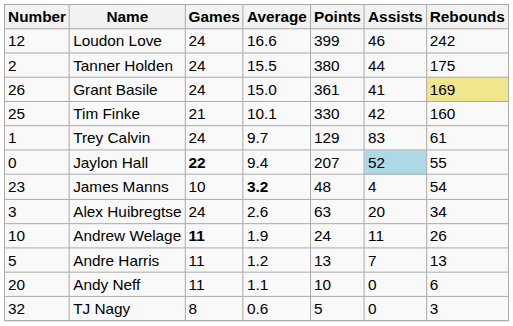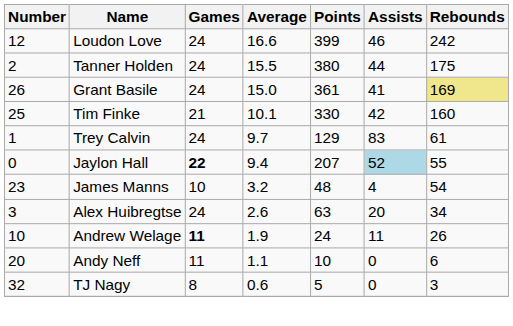 <table class="wikitable" style="font-size: 95%;">
 <tr>
 <th>Number</th>
 <th>Name</th>
 <th>Games</th>
 <th>Average</th>
 <th>Points</th>
 <th>Assists</th>
 <th>Rebounds</th>
 </tr>
 <tr>
 <td>12</td>
 <td>Loudon Love</td>
 <td>24</td>
 <td>16.6</td>
 <td>399</td>
 <td>46</td>
 <td>242</td>
 </tr>
 <tr>
 <td>2</td>
 <td>Tanner Holden</td>
 <td>24</td>
 <td>15.5</td>
 <td>380</td>
 <td>44</td>
 <td>175</td>
 </tr>
 <tr>
 <td>26</td>
 <td>Grant Basile</td>
 <td>24</td>
 <td>15.0</td>
 <td>361</td>
 <td>41</td>
 <td style="background: khaki;">169</td>
 </tr>
 <tr>
 <td>25</td>
 <td>Tim Finke</td>
 <td>21</td>
 <td>10.1</td>
 <td>330</td>
 <td>42</td>
 <td>160</td>
 </tr>
 <tr>
 <td>1</td>
 <td>Trey Calvin</td>
 <td>24</td>
 <td>9.7</td>
 <td>129</td>
 <td>83</td>
 <td>61</td>
 </tr>
 <tr>
 <td>0</td>
 <td>Jaylon Hall</td>
 <td><strong>22</strong></td>
 <td>9.4</td>
 <td>207</td>
 <td style="background: lightblue;">52</td>
 <td>55</td>
 </tr>
 <tr>
 <td>23</td>
 <td>James Manns</td>
 <td>10</td>
-<td><strong>3.2</strong></td>
+<td>3.2</td>
 <td>48</td>
 <td>4</td>
 <td>54</td>
 </tr>
 <tr>
 <td>3</td>
 <td>Alex Huibregtse</td>
 <td>24</td>
 <td>2.6</td>
 <td>63</td>
 <td>20</td>
 <td>34</td>
 </tr>
 <tr>
 <td>10</td>
 <td>Andrew Welage</td>
 <td><strong>11</strong></td>
 <td>1.9</td>
 <td>24</td>
 <td>11</td>
 <td>26</td>
 </tr>
 <tr>
-<td>5</td>
-<td>Andre Harris</td>
-<td>11</td>
-<td>1.2</td>
-<td>13</td>
-<td>7</td>
-<td>13</td>
-</tr>
-<tr>
 <td>20</td>
 <td>Andy Neff</td>
 <td>11</td>
 <td>1.1</td>
 <td>10</td>
 <td>0</td>
 <td>6</td>
 </tr>
 <tr>
 <td>32</td>
 <td>TJ Nagy</td>
 <td>8</td>
 <td>0.6</td>
 <td>5</td>
 <td>0</td>
 <td>3</td>
 </tr>
 <tr>
 </tr>
 </table>
